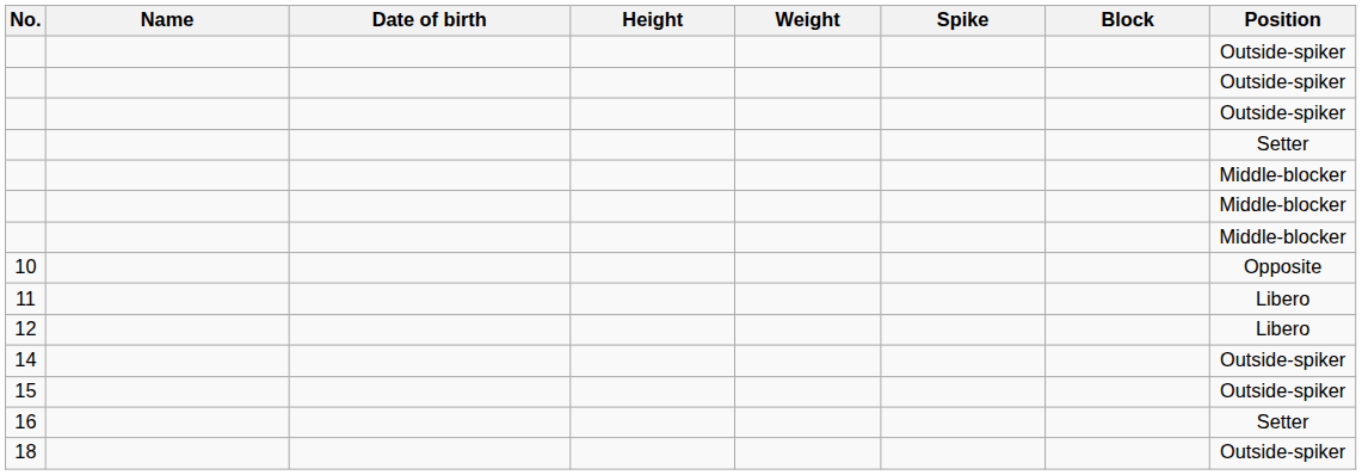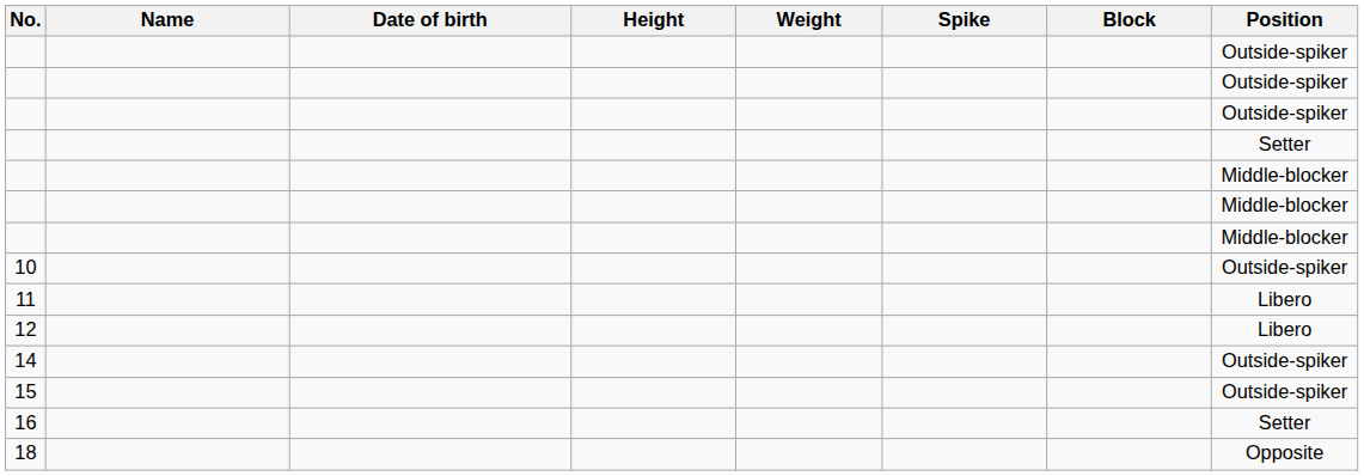 <table class="wikitable sortable" style="font-size:100%; text-align:center;">
 <tr>
 <th>No.</th>
 <th style="width:12em">Name</th>
 <th style="width:14em">Date of birth</th>
 <th style="width:8em">Height</th>
 <th style="width:7em">Weight</th>
 <th style="width:8em">Spike</th>
 <th style="width:8em">Block</th>
 <th style="width:7em">Position</th>
 </tr>
 <tr>
 <td></td>
 <td align=left> </td>
 <td align=right></td>
 <td></td>
 <td></td>
 <td></td>
 <td></td>
 <td>Outside-spiker</td>
 </tr>
 <tr>
 <td></td>
 <td align=left> </td>
 <td align=right></td>
 <td></td>
 <td></td>
 <td></td>
 <td></td>
 <td>Outside-spiker</td>
 </tr>
 <tr>
 <td></td>
 <td align=left> </td>
 <td align=right></td>
 <td></td>
 <td></td>
 <td></td>
 <td></td>
 <td>Outside-spiker</td>
 </tr>
 <tr>
 <td></td>
 <td align=left> </td>
 <td align=right></td>
 <td></td>
 <td></td>
 <td></td>
 <td></td>
 <td>Setter</td>
 </tr>
 <tr>
 <td></td>
 <td align=left> </td>
 <td align=right></td>
 <td></td>
 <td></td>
 <td></td>
 <td></td>
 <td>Middle-blocker</td>
 </tr>
 <tr>
 <td></td>
 <td align=left> </td>
 <td align=right></td>
 <td></td>
 <td></td>
 <td></td>
 <td></td>
 <td>Middle-blocker</td>
 </tr>
 <tr>
 <td></td>
 <td align=left> </td>
 <td align=right></td>
 <td></td>
 <td></td>
 <td></td>
 <td></td>
 <td>Middle-blocker</td>
 </tr>
 <tr>
 <td>10</td>
 <td align=left> </td>
 <td align=right></td>
 <td></td>
 <td></td>
 <td></td>
 <td></td>
-<td>Opposite</td>
+<td>Outside-spiker</td>
 </tr>
 <tr>
 <td>11</td>
 <td align=left>  </td>
 <td align=right></td>
 <td></td>
 <td></td>
 <td></td>
 <td></td>
 <td>Libero</td>
 </tr>
 <tr>
 <td>12</td>
 <td align=left> </td>
 <td align=right></td>
 <td></td>
 <td></td>
 <td></td>
 <td></td>
 <td>Libero</td>
 </tr>
 <tr>
 <td>14</td>
 <td align=left> </td>
 <td align=right></td>
 <td></td>
 <td></td>
 <td></td>
 <td></td>
 <td>Outside-spiker</td>
 </tr>
 <tr>
 <td>15</td>
 <td align=left> </td>
 <td align=right></td>
 <td></td>
 <td></td>
 <td></td>
 <td></td>
 <td>Outside-spiker</td>
 </tr>
 <tr>
 <td>16</td>
 <td align=left> </td>
 <td align=right></td>
 <td></td>
 <td></td>
 <td></td>
 <td></td>
 <td>Setter</td>
 </tr>
 <tr>
 <td>18</td>
 <td align=left> </td>
 <td align=right></td>
 <td></td>
 <td></td>
 <td></td>
 <td></td>
-<td>Outside-spiker</td>
+<td>Opposite</td>
 </tr>
 </table>
